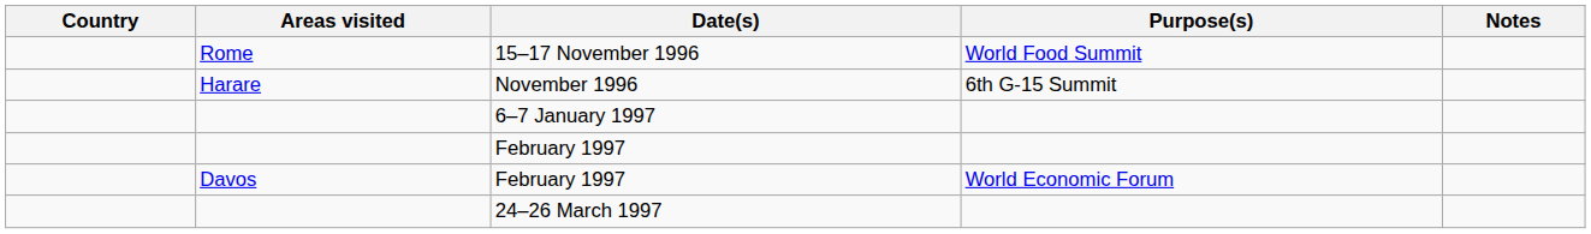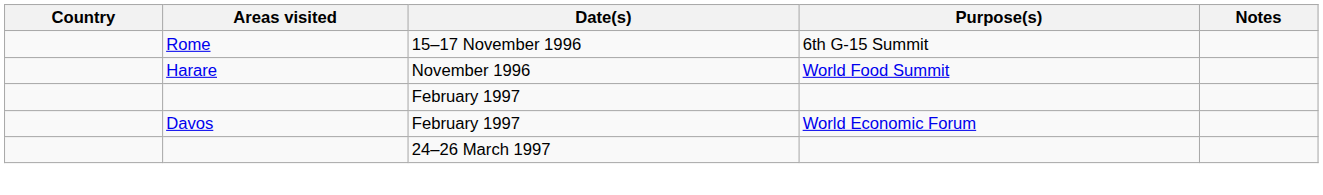 <table style="width: 100%;margin: 1em auto 1em auto" class="wikitable outercollapse sortable">
 <tr>
 <th>Country</th>
 <th>Areas visited</th>
 <th>Date(s)</th>
 <th>Purpose(s)</th>
 <th>Notes</th>
 </tr>
 <tr>
 <td></td>
 <td><a href='#'>Rome</a></td>
 <td>15–17 November 1996</td>
-<td><a href='#'>World Food Summit</a></td>
+<td>6th G-15 Summit</td>
 <td></td>
 </tr>
 <tr>
 <td></td>
 <td><a href='#'>Harare</a></td>
 <td>November 1996</td>
-<td>6th G-15 Summit</td>
-<td></td>
-</tr>
-<tr>
-<td></td>
-<td></td>
-<td>6–7 January 1997</td>
-<td></td>
+<td><a href='#'>World Food Summit</a></td>
 <td></td>
 </tr>
 <tr>
 <td></td>
 <td></td>
 <td>February 1997</td>
 <td></td>
 <td></td>
 </tr>
 <tr>
 <td></td>
 <td><a href='#'>Davos</a></td>
 <td>February 1997</td>
 <td><a href='#'>World Economic Forum</a></td>
 <td></td>
 </tr>
 <tr>
 <td></td>
 <td></td>
 <td>24–26 March 1997</td>
 <td></td>
 <td></td>
 </tr>
 </table>
